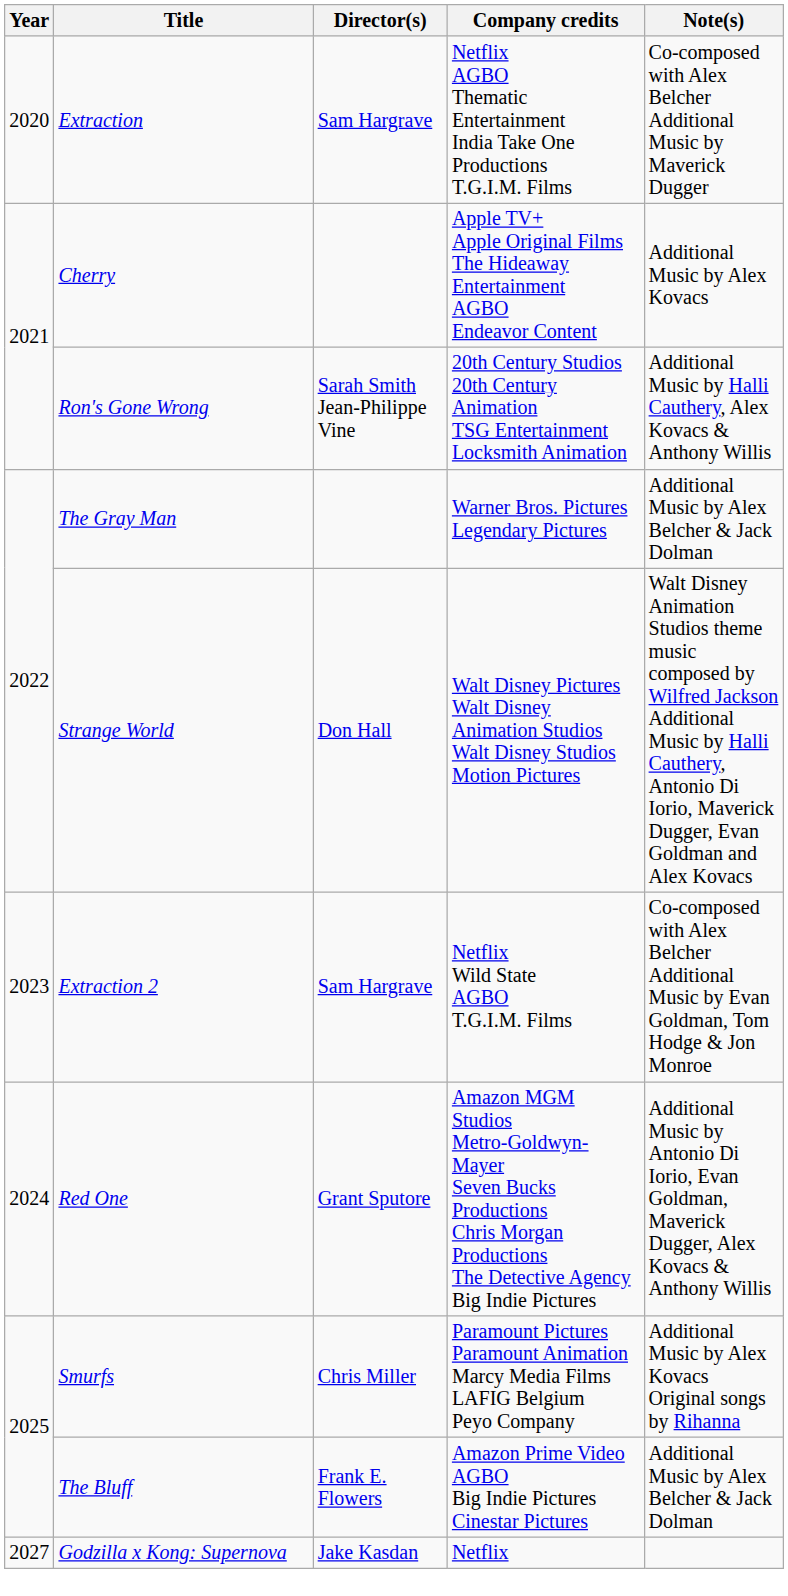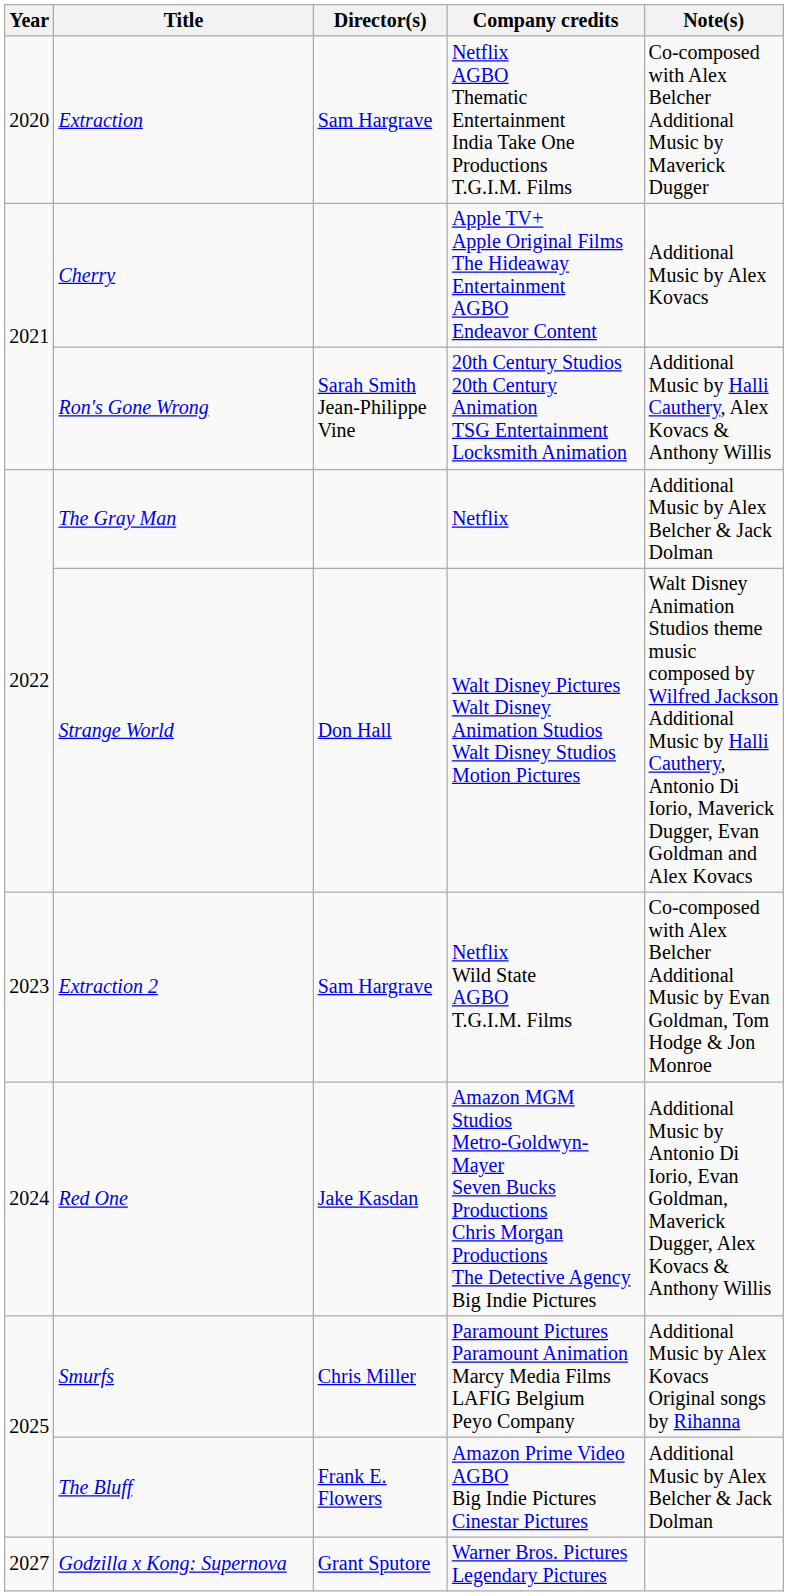 <table class="wikitable sortable" width=100%>
 <tr>
 <th width=30px>Year</th>
 <th width=200px>Title</th>
 <th width=100px>Director(s)</th>
 <th width=150px>Company credits</th>
 <th>Note(s)</th>
 </tr>
 <tr>
 <td>2020</td>
 <td><em><a href='#'>Extraction</a></em></td>
 <td><a href='#'>Sam Hargrave</a></td>
 <td><a href='#'>Netflix</a><br><a href='#'>AGBO</a><br>Thematic Entertainment<br>India Take One Productions<br>T.G.I.M. Films</td>
 <td>Co-composed with Alex Belcher<br>Additional Music by Maverick Dugger</td>
 </tr>
 <tr>
 <td rowspan="2">2021</td>
 <td><em><a href='#'>Cherry</a></em></td>
 <td><a href='#'></a></td>
 <td><a href='#'>Apple TV+</a><br><a href='#'>Apple Original Films</a><br><a href='#'>The Hideaway Entertainment</a><br><a href='#'>AGBO</a><br><a href='#'>Endeavor Content</a></td>
 <td>Additional Music by Alex Kovacs</td>
 </tr>
 <tr>
 <td><em><a href='#'>Ron's Gone Wrong</a></em></td>
 <td><a href='#'>Sarah Smith</a><br>Jean-Philippe Vine</td>
 <td><a href='#'>20th Century Studios</a><br><a href='#'>20th Century Animation</a><br><a href='#'>TSG Entertainment</a><br><a href='#'>Locksmith Animation</a></td>
 <td>Additional Music by <a href='#'>Halli Cauthery</a>, Alex Kovacs & Anthony Willis</td>
 </tr>
 <tr>
 <td rowspan="2">2022</td>
 <td><em><a href='#'>The Gray Man</a></em></td>
 <td><a href='#'></a></td>
-<td><a href='#'>Warner Bros. Pictures</a><br><a href='#'>Legendary Pictures</a></td>
+<td><a href='#'>Netflix</a></td>
 <td>Additional Music by Alex Belcher & Jack Dolman</td>
 </tr>
 <tr>
 <td><em><a href='#'>Strange World</a></em></td>
 <td><a href='#'>Don Hall</a></td>
 <td><a href='#'>Walt Disney Pictures</a><br><a href='#'>Walt Disney Animation Studios</a><br><a href='#'>Walt Disney Studios Motion Pictures</a></td>
 <td>Walt Disney Animation Studios theme music composed by <a href='#'>Wilfred Jackson</a><br>Additional Music by <a href='#'>Halli Cauthery</a>, Antonio Di Iorio, Maverick Dugger, Evan Goldman and Alex Kovacs</td>
 </tr>
 <tr>
 <td>2023</td>
 <td><em><a href='#'>Extraction 2</a></em></td>
 <td><a href='#'>Sam Hargrave</a></td>
 <td><a href='#'>Netflix</a><br>Wild State<br><a href='#'>AGBO</a><br>T.G.I.M. Films</td>
 <td>Co-composed with Alex Belcher<br>Additional Music by Evan Goldman, Tom Hodge & Jon Monroe</td>
 </tr>
 <tr>
 <td>2024</td>
 <td><em><a href='#'>Red One</a></em></td>
-<td><a href='#'>Grant Sputore</a></td>
+<td><a href='#'>Jake Kasdan</a></td>
 <td><a href='#'>Amazon MGM Studios</a><br><a href='#'>Metro-Goldwyn-Mayer</a><br><a href='#'>Seven Bucks Productions</a><br><a href='#'>Chris Morgan Productions</a><br><a href='#'>The Detective Agency</a><br>Big Indie Pictures</td>
 <td>Additional Music by Antonio Di Iorio, Evan Goldman, Maverick Dugger, Alex Kovacs & Anthony Willis</td>
 </tr>
 <tr>
 <td rowspan="2">2025</td>
 <td><em><a href='#'>Smurfs</a></em></td>
 <td><a href='#'>Chris Miller</a></td>
 <td><a href='#'>Paramount Pictures</a><br><a href='#'>Paramount Animation</a><br>Marcy Media Films<br>LAFIG Belgium<br>Peyo Company</td>
 <td>Additional Music by Alex Kovacs<br>Original songs by	<a href='#'>Rihanna</a></td>
 </tr>
 <tr>
 <td><em><a href='#'>The Bluff</a></em></td>
 <td><a href='#'>Frank E. Flowers</a></td>
 <td><a href='#'>Amazon Prime Video</a><br><a href='#'>AGBO</a><br>Big Indie Pictures<br><a href='#'>Cinestar Pictures</a></td>
 <td>Additional Music by Alex Belcher & Jack Dolman</td>
 </tr>
 <tr>
 <td>2027</td>
 <td><em><a href='#'>Godzilla x Kong: Supernova</a></em></td>
-<td><a href='#'>Jake Kasdan</a></td>
-<td><a href='#'>Netflix</a></td>
+<td><a href='#'>Grant Sputore</a></td>
+<td><a href='#'>Warner Bros. Pictures</a><br><a href='#'>Legendary Pictures</a></td>
 <td></td>
 </tr>
 </table>
